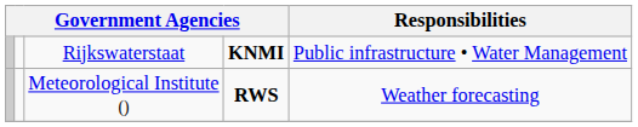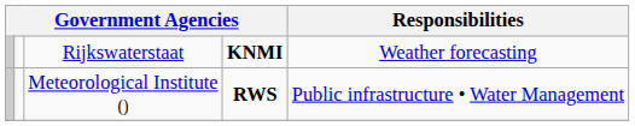 <table class="wikitable" style="text-align:center">
 <tr>
 <th colspan=4><a href='#'>Government Agencies</a></th>
 <th>Responsibilities</th>
 </tr>
 <tr>
 <th style="background:#cccccc;"></th>
 <td></td>
 <td><a href='#'>Rijkswaterstaat</a></td>
 <td><strong>KNMI</strong></td>
-<td><a href='#'>Public infrastructure</a> • <a href='#'>Water Management</a></td>
+<td><a href='#'>Weather forecasting</a></td>
 </tr>
 <tr>
 <th style="background:#cccccc;"></th>
 <td></td>
 <td><a href='#'>Meteorological Institute</a> <br> <small>()</small></td>
 <td><strong>RWS</strong></td>
-<td><a href='#'>Weather forecasting</a></td>
+<td><a href='#'>Public infrastructure</a> • <a href='#'>Water Management</a></td>
 </tr>
 <tr>
 </tr>
 </table>
